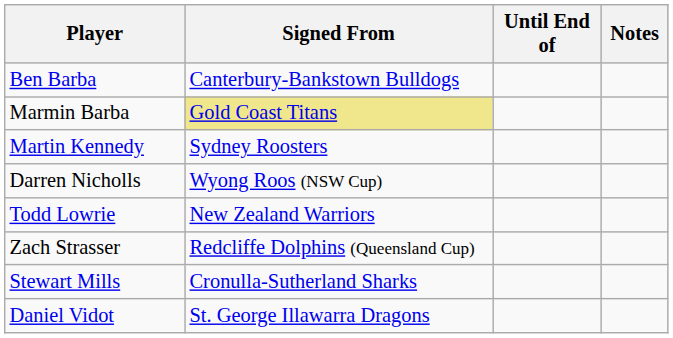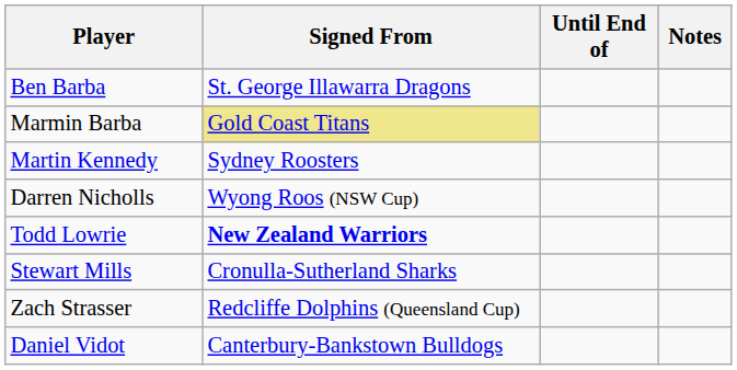 <table class="wikitable" style="font-size:90%">
 <tr bgcolor="#efefef">
 <th width="120">Player</th>
 <th width="210">Signed From</th>
 <th width="70">Until End of</th>
 <th width="40">Notes</th>
 </tr>
 <tr>
 <td><a href='#'>Ben Barba</a></td>
-<td> <a href='#'>Canterbury-Bankstown Bulldogs</a></td>
+<td> <a href='#'>St. George Illawarra Dragons</a></td>
 <td></td>
 <td></td>
 </tr>
 <tr>
 <td>Marmin Barba</td>
 <td style="background: khaki;"> <a href='#'>Gold Coast Titans</a></td>
 <td></td>
 <td></td>
 </tr>
 <tr>
 <td><a href='#'>Martin Kennedy</a></td>
 <td> <a href='#'>Sydney Roosters</a></td>
 <td></td>
 <td></td>
 </tr>
 <tr>
 <td>Darren Nicholls</td>
 <td> <a href='#'>Wyong Roos</a> <small>(NSW Cup)</small></td>
 <td></td>
 <td></td>
 </tr>
 <tr>
 <td><a href='#'>Todd Lowrie</a></td>
-<td> <a href='#'>New Zealand Warriors</a></td>
+<td><strong> <a href='#'>New Zealand Warriors</a></strong></td>
+<td></td>
+<td></td>
+</tr>
+<tr>
+<td><a href='#'>Stewart Mills</a></td>
+<td> <a href='#'>Cronulla-Sutherland Sharks</a></td>
 <td></td>
 <td></td>
 </tr>
 <tr>
 <td>Zach Strasser</td>
 <td> <a href='#'>Redcliffe Dolphins</a> <small>(Queensland Cup)</small></td>
 <td></td>
 <td></td>
 </tr>
 <tr>
-<td><a href='#'>Stewart Mills</a></td>
-<td> <a href='#'>Cronulla-Sutherland Sharks</a></td>
-<td></td>
-<td></td>
-</tr>
-<tr>
 <td><a href='#'>Daniel Vidot</a></td>
-<td> <a href='#'>St. George Illawarra Dragons</a></td>
+<td> <a href='#'>Canterbury-Bankstown Bulldogs</a></td>
 <td></td>
 <td></td>
 </tr>
 </table>
